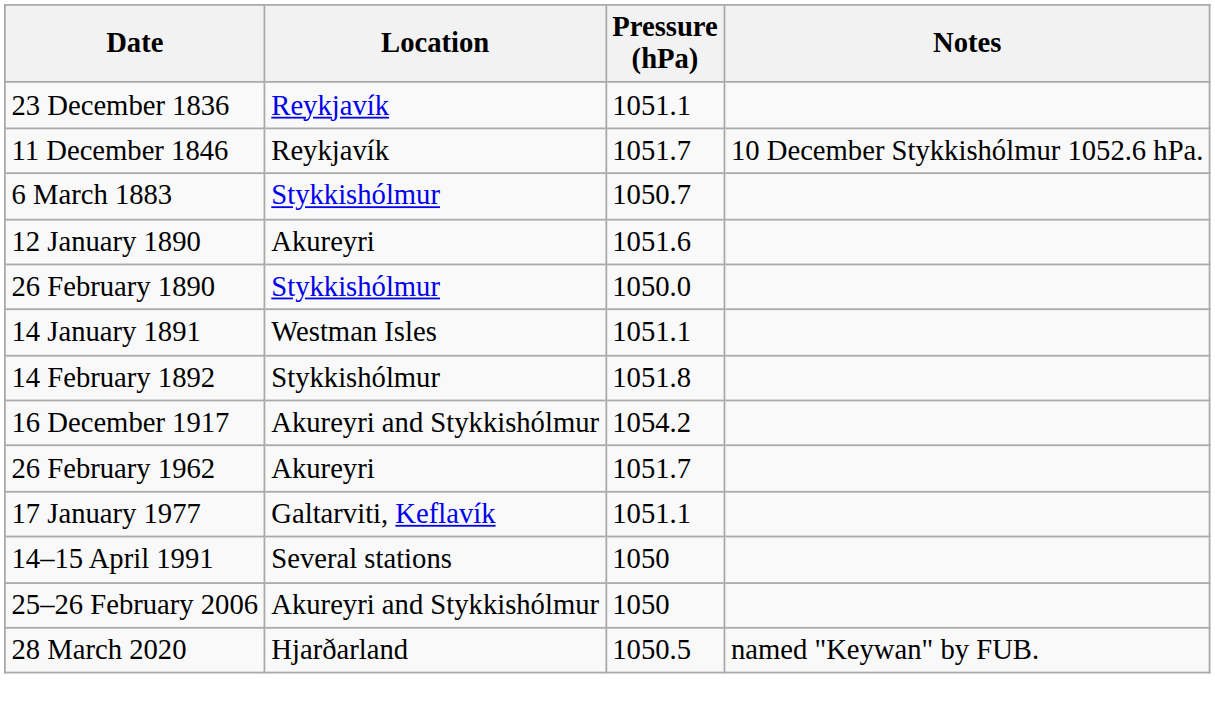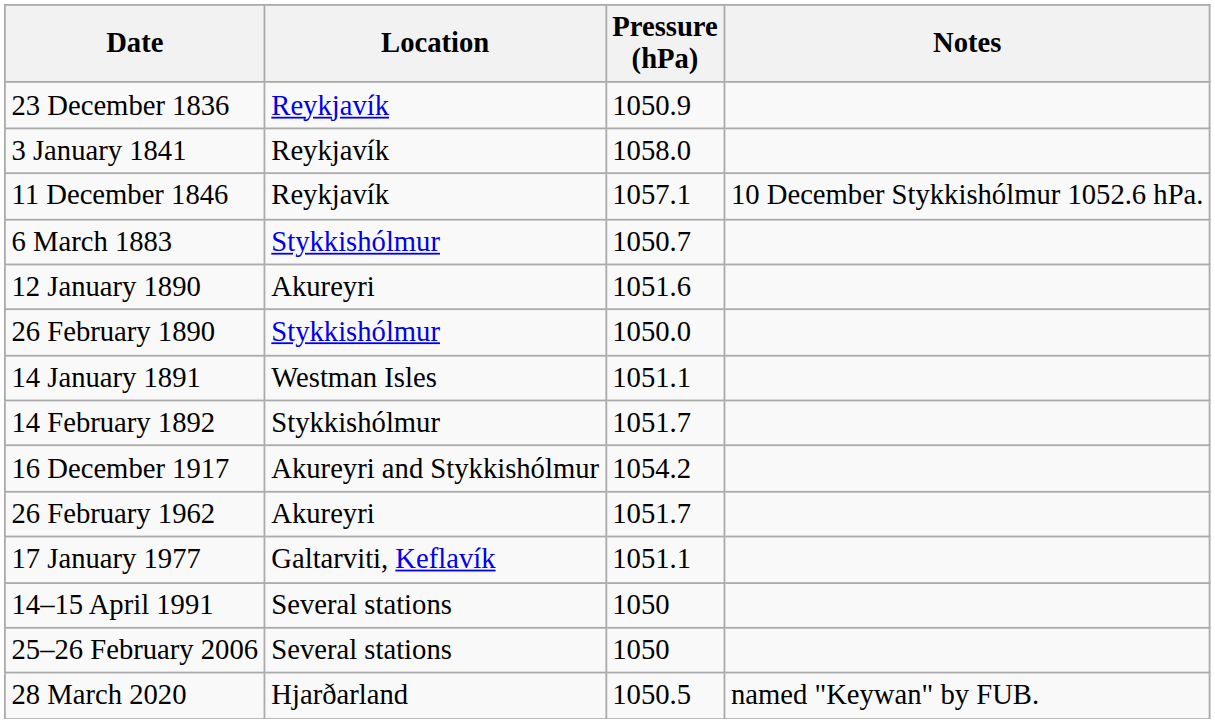 <table class="wikitable sortable">
 <tr>
 <th>Date</th>
 <th class="unsortable">Location</th>
 <th>Pressure<br>(hPa)</th>
 <th class="unsortable">Notes</th>
 </tr>
 <tr>
 <td>23 December 1836</td>
 <td><a href='#'>Reykjavík</a></td>
-<td>1051.1</td>
+<td>1050.9</td>
+<td></td>
+</tr>
+<tr>
+<td>3 January 1841</td>
+<td>Reykjavík</td>
+<td>1058.0</td>
 <td></td>
 </tr>
 <tr>
 <td>11 December 1846</td>
 <td>Reykjavík</td>
-<td>1051.7</td>
+<td>1057.1</td>
 <td>10 December Stykkishólmur 1052.6 hPa.</td>
 </tr>
 <tr>
 <td>6 March 1883</td>
 <td><a href='#'>Stykkishólmur</a></td>
 <td>1050.7</td>
 <td></td>
 </tr>
 <tr>
 <td>12 January 1890</td>
 <td>Akureyri</td>
 <td>1051.6</td>
 <td></td>
 </tr>
 <tr>
 <td>26 February 1890</td>
 <td><a href='#'>Stykkishólmur</a></td>
 <td>1050.0</td>
 <td></td>
 </tr>
 <tr>
 <td>14 January 1891</td>
 <td>Westman Isles</td>
 <td>1051.1</td>
 <td></td>
 </tr>
 <tr>
 <td>14 February 1892</td>
 <td>Stykkishólmur</td>
-<td>1051.8</td>
+<td>1051.7</td>
 <td></td>
 </tr>
 <tr>
 <td>16 December 1917</td>
 <td>Akureyri and Stykkishólmur</td>
 <td>1054.2</td>
 <td></td>
 </tr>
 <tr>
 <td>26 February 1962</td>
 <td>Akureyri</td>
 <td>1051.7</td>
 <td></td>
 </tr>
 <tr>
 <td>17 January 1977</td>
 <td>Galtarviti, <a href='#'>Keflavík</a></td>
 <td>1051.1</td>
 <td></td>
 </tr>
 <tr>
 <td>14–15 April 1991</td>
 <td>Several stations</td>
 <td>1050</td>
 <td></td>
 </tr>
 <tr>
 <td>25–26 February 2006</td>
-<td>Akureyri and Stykkishólmur</td>
+<td>Several stations</td>
 <td>1050</td>
 <td></td>
 </tr>
 <tr>
 <td>28 March 2020</td>
 <td>Hjarðarland</td>
 <td>1050.5 </td>
 <td>named "Keywan" by FUB.</td>
 </tr>
 </table>
